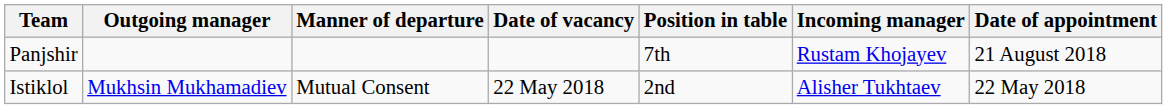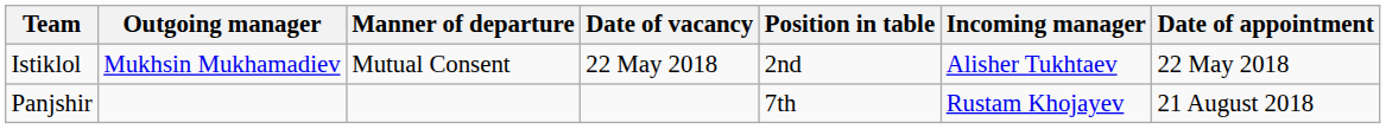 <table class="wikitable">
 <tr>
 <th>Team</th>
 <th>Outgoing manager</th>
 <th>Manner of departure</th>
 <th>Date of vacancy</th>
 <th>Position in table</th>
 <th>Incoming manager</th>
 <th>Date of appointment</th>
 </tr>
 <tr>
+<td>Istiklol</td>
+<td> <a href='#'>Mukhsin Mukhamadiev</a></td>
+<td>Mutual Consent</td>
+<td>22 May 2018</td>
+<td>2nd</td>
+<td> <a href='#'>Alisher Tukhtaev</a></td>
+<td>22 May 2018</td>
+</tr>
+<tr>
 <td>Panjshir</td>
 <td></td>
 <td></td>
 <td></td>
 <td>7th</td>
 <td> <a href='#'>Rustam Khojayev</a></td>
 <td>21 August 2018</td>
 </tr>
-<tr>
-<td>Istiklol</td>
-<td> <a href='#'>Mukhsin Mukhamadiev</a></td>
-<td>Mutual Consent</td>
-<td>22 May 2018</td>
-<td>2nd</td>
-<td> <a href='#'>Alisher Tukhtaev</a></td>
-<td>22 May 2018</td>
-</tr>
 </table>
